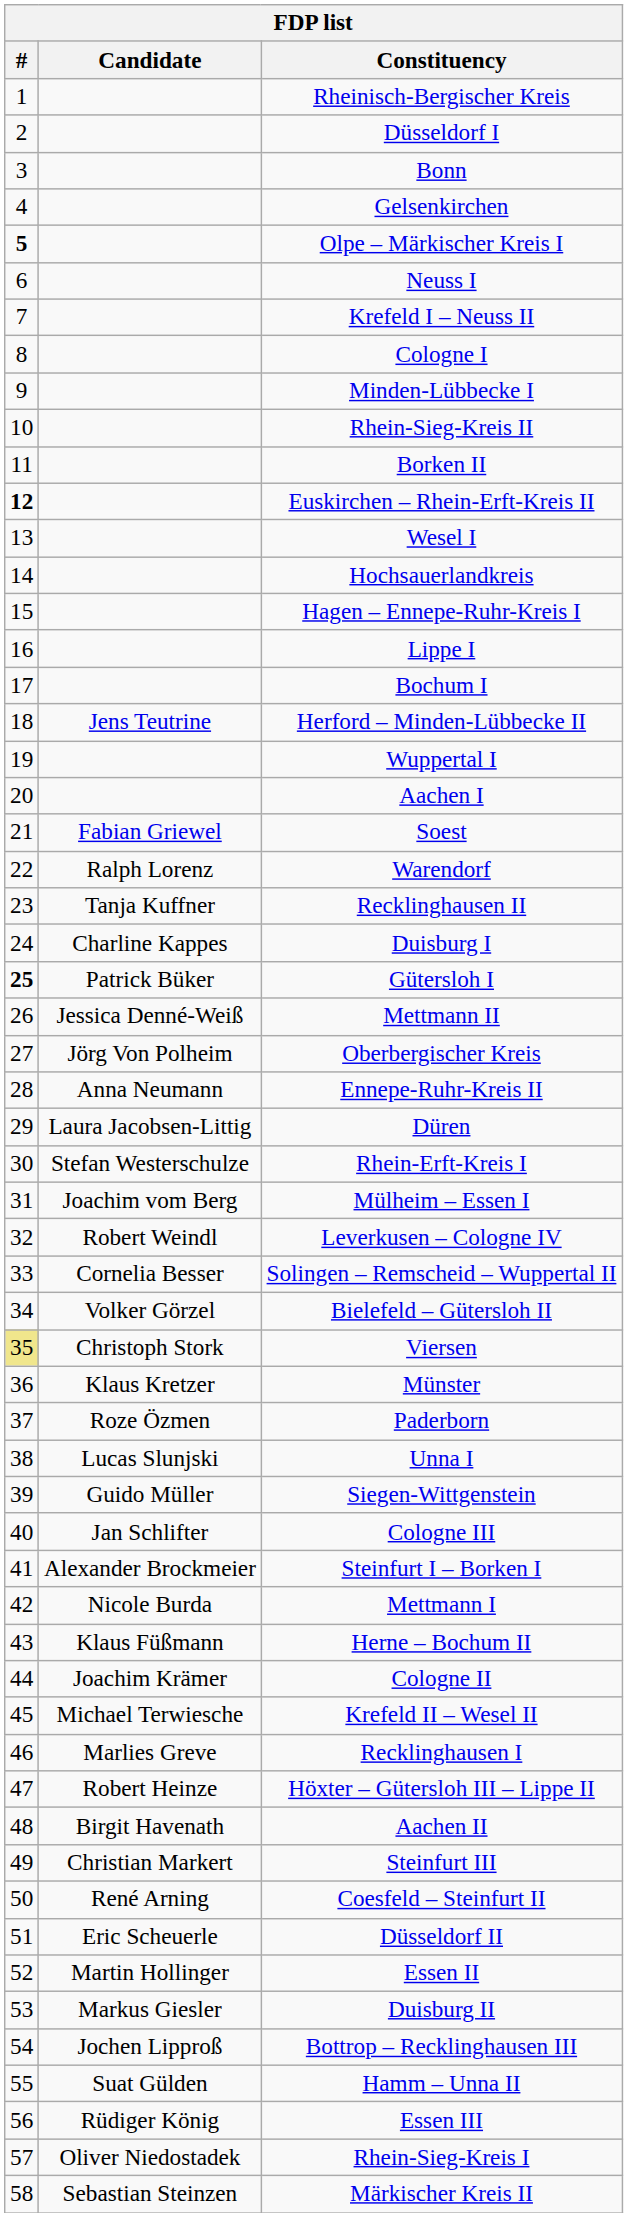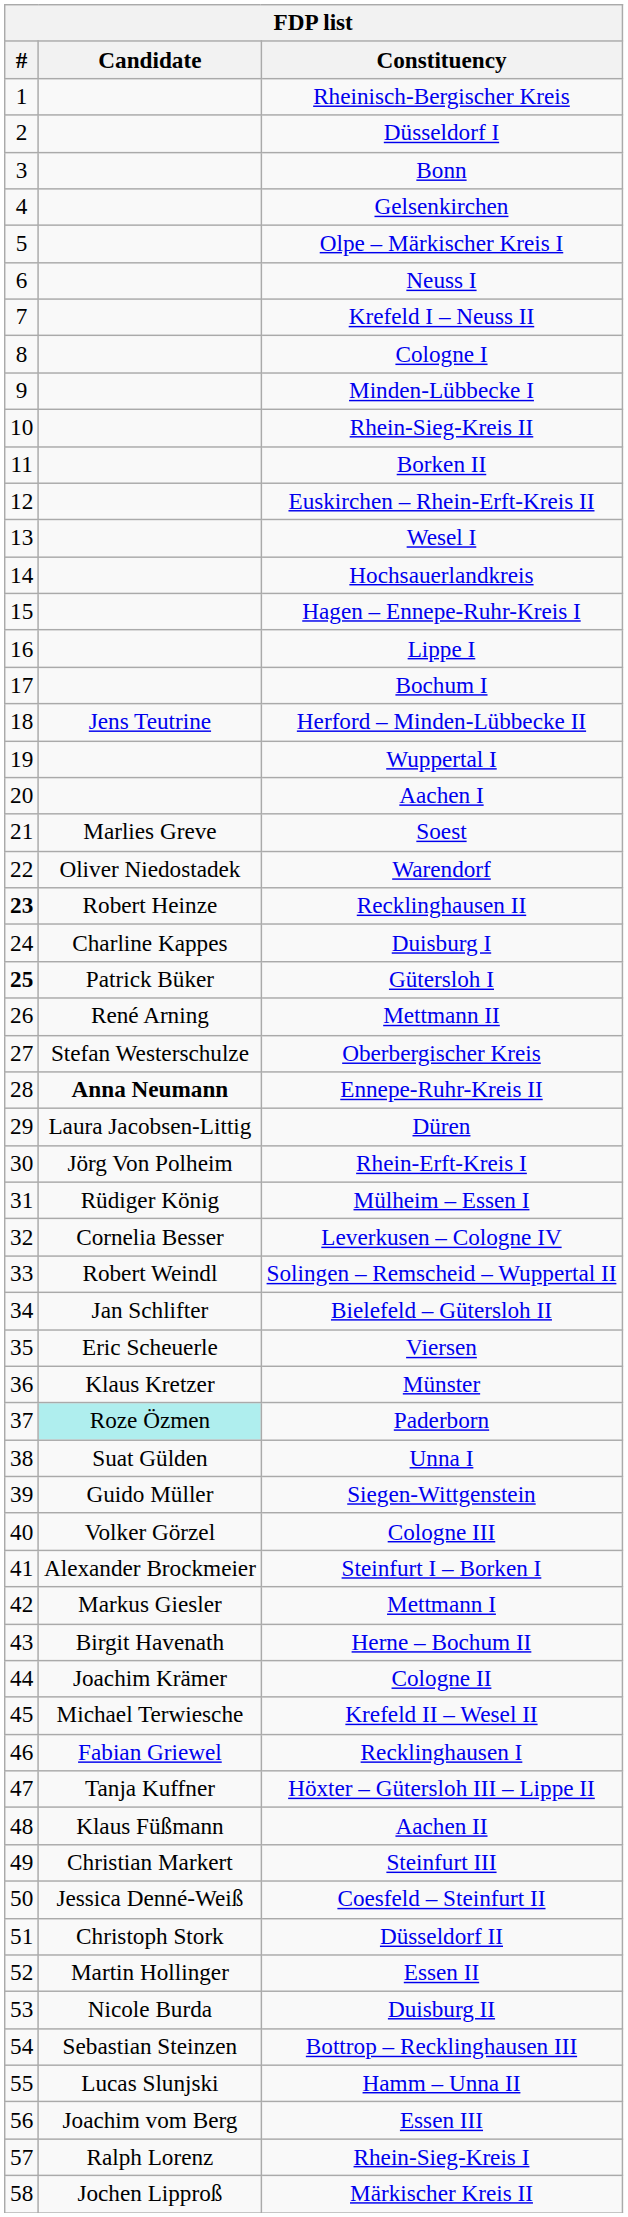 <table class="wikitable mw-collapsible mw-collapsed" style="text-align:center">
 <tr>
 <th colspan=3>FDP list</th>
 </tr>
 <tr>
 <th>#</th>
 <th>Candidate</th>
 <th>Constituency</th>
 </tr>
 <tr>
 <td>1</td>
 <td></td>
 <td><a href='#'>Rheinisch-Bergischer Kreis</a></td>
 </tr>
 <tr>
 <td>2</td>
 <td></td>
 <td><a href='#'>Düsseldorf I</a></td>
 </tr>
 <tr>
 <td>3</td>
 <td></td>
 <td><a href='#'>Bonn</a></td>
 </tr>
 <tr>
 <td>4</td>
 <td></td>
 <td><a href='#'>Gelsenkirchen</a></td>
 </tr>
 <tr>
-<td><strong>5</strong></td>
+<td>5</td>
 <td></td>
 <td><a href='#'>Olpe – Märkischer Kreis I</a></td>
 </tr>
 <tr>
 <td>6</td>
 <td></td>
 <td><a href='#'>Neuss I</a></td>
 </tr>
 <tr>
 <td>7</td>
 <td></td>
 <td><a href='#'>Krefeld I – Neuss II</a></td>
 </tr>
 <tr>
 <td>8</td>
 <td></td>
 <td><a href='#'>Cologne I</a></td>
 </tr>
 <tr>
 <td>9</td>
 <td></td>
 <td><a href='#'>Minden-Lübbecke I</a></td>
 </tr>
 <tr>
 <td>10</td>
 <td></td>
 <td><a href='#'>Rhein-Sieg-Kreis II</a></td>
 </tr>
 <tr>
 <td>11</td>
 <td></td>
 <td><a href='#'>Borken II</a></td>
 </tr>
 <tr>
-<td><strong>12</strong></td>
+<td>12</td>
 <td></td>
 <td><a href='#'>Euskirchen – Rhein-Erft-Kreis II</a></td>
 </tr>
 <tr>
 <td>13</td>
 <td></td>
 <td><a href='#'>Wesel I</a></td>
 </tr>
 <tr>
 <td>14</td>
 <td></td>
 <td><a href='#'>Hochsauerlandkreis</a></td>
 </tr>
 <tr>
 <td>15</td>
 <td></td>
 <td><a href='#'>Hagen – Ennepe-Ruhr-Kreis I</a></td>
 </tr>
 <tr>
 <td>16</td>
 <td></td>
 <td><a href='#'>Lippe I</a></td>
 </tr>
 <tr>
 <td>17</td>
 <td></td>
 <td><a href='#'>Bochum I</a></td>
 </tr>
 <tr>
 <td>18</td>
 <td><a href='#'>Jens Teutrine</a></td>
 <td><a href='#'>Herford – Minden-Lübbecke II</a></td>
 </tr>
 <tr>
 <td>19</td>
 <td></td>
 <td><a href='#'>Wuppertal I</a></td>
 </tr>
 <tr>
 <td>20</td>
 <td></td>
 <td><a href='#'>Aachen I</a></td>
 </tr>
 <tr>
 <td>21</td>
-<td><a href='#'>Fabian Griewel</a></td>
+<td>Marlies Greve</td>
 <td><a href='#'>Soest</a></td>
 </tr>
 <tr>
 <td>22</td>
-<td>Ralph Lorenz</td>
+<td>Oliver Niedostadek</td>
 <td><a href='#'>Warendorf</a></td>
 </tr>
 <tr>
-<td>23</td>
-<td>Tanja Kuffner</td>
+<td><strong>23</strong></td>
+<td>Robert Heinze</td>
 <td><a href='#'>Recklinghausen II</a></td>
 </tr>
 <tr>
 <td>24</td>
 <td>Charline Kappes</td>
 <td><a href='#'>Duisburg I</a></td>
 </tr>
 <tr>
 <td><strong>25</strong></td>
 <td>Patrick Büker</td>
 <td><a href='#'>Gütersloh I</a></td>
 </tr>
 <tr>
 <td>26</td>
-<td>Jessica Denné-Weiß</td>
+<td>René Arning</td>
 <td><a href='#'>Mettmann II</a></td>
 </tr>
 <tr>
 <td>27</td>
-<td>Jörg Von Polheim</td>
+<td>Stefan Westerschulze</td>
 <td><a href='#'>Oberbergischer Kreis</a></td>
 </tr>
 <tr>
 <td>28</td>
-<td>Anna Neumann</td>
+<td><strong>Anna Neumann</strong></td>
 <td><a href='#'>Ennepe-Ruhr-Kreis II</a></td>
 </tr>
 <tr>
 <td>29</td>
 <td>Laura Jacobsen-Littig</td>
 <td><a href='#'>Düren</a></td>
 </tr>
 <tr>
 <td>30</td>
-<td>Stefan Westerschulze</td>
+<td>Jörg Von Polheim</td>
 <td><a href='#'>Rhein-Erft-Kreis I</a></td>
 </tr>
 <tr>
 <td>31</td>
-<td>Joachim vom Berg</td>
+<td>Rüdiger König</td>
 <td><a href='#'>Mülheim – Essen I</a></td>
 </tr>
 <tr>
 <td>32</td>
-<td>Robert Weindl</td>
+<td>Cornelia Besser</td>
 <td><a href='#'>Leverkusen – Cologne IV</a></td>
 </tr>
 <tr>
 <td>33</td>
-<td>Cornelia Besser</td>
+<td>Robert Weindl</td>
 <td><a href='#'>Solingen – Remscheid – Wuppertal II</a></td>
 </tr>
 <tr>
 <td>34</td>
-<td>Volker Görzel</td>
+<td>Jan Schlifter</td>
 <td><a href='#'>Bielefeld – Gütersloh II</a></td>
 </tr>
 <tr>
-<td style="background: khaki;">35</td>
-<td>Christoph Stork</td>
+<td>35</td>
+<td>Eric Scheuerle</td>
 <td><a href='#'>Viersen</a></td>
 </tr>
 <tr>
 <td>36</td>
 <td>Klaus Kretzer</td>
 <td><a href='#'>Münster</a></td>
 </tr>
 <tr>
 <td>37</td>
-<td>Roze Özmen</td>
+<td style="background: paleturquoise;">Roze Özmen</td>
 <td><a href='#'>Paderborn</a></td>
 </tr>
 <tr>
 <td>38</td>
-<td>Lucas Slunjski</td>
+<td>Suat Gülden</td>
 <td><a href='#'>Unna I</a></td>
 </tr>
 <tr>
 <td>39</td>
 <td>Guido Müller</td>
 <td><a href='#'>Siegen-Wittgenstein</a></td>
 </tr>
 <tr>
 <td>40</td>
-<td>Jan Schlifter</td>
+<td>Volker Görzel</td>
 <td><a href='#'>Cologne III</a></td>
 </tr>
 <tr>
 <td>41</td>
 <td>Alexander Brockmeier</td>
 <td><a href='#'>Steinfurt I – Borken I</a></td>
 </tr>
 <tr>
 <td>42</td>
-<td>Nicole Burda</td>
+<td>Markus Giesler</td>
 <td><a href='#'>Mettmann I</a></td>
 </tr>
 <tr>
 <td>43</td>
-<td>Klaus Füßmann</td>
+<td>Birgit Havenath</td>
 <td><a href='#'>Herne – Bochum II</a></td>
 </tr>
 <tr>
 <td>44</td>
 <td>Joachim Krämer</td>
 <td><a href='#'>Cologne II</a></td>
 </tr>
 <tr>
 <td>45</td>
 <td>Michael Terwiesche</td>
 <td><a href='#'>Krefeld II – Wesel II</a></td>
 </tr>
 <tr>
 <td>46</td>
-<td>Marlies Greve</td>
+<td><a href='#'>Fabian Griewel</a></td>
 <td><a href='#'>Recklinghausen I</a></td>
 </tr>
 <tr>
 <td>47</td>
-<td>Robert Heinze</td>
+<td>Tanja Kuffner</td>
 <td><a href='#'>Höxter – Gütersloh III – Lippe II</a></td>
 </tr>
 <tr>
 <td>48</td>
-<td>Birgit Havenath</td>
+<td>Klaus Füßmann</td>
 <td><a href='#'>Aachen II</a></td>
 </tr>
 <tr>
 <td>49</td>
 <td>Christian Markert</td>
 <td><a href='#'>Steinfurt III</a></td>
 </tr>
 <tr>
 <td>50</td>
-<td>René Arning</td>
+<td>Jessica Denné-Weiß</td>
 <td><a href='#'>Coesfeld – Steinfurt II</a></td>
 </tr>
 <tr>
 <td>51</td>
-<td>Eric Scheuerle</td>
+<td>Christoph Stork</td>
 <td><a href='#'>Düsseldorf II</a></td>
 </tr>
 <tr>
 <td>52</td>
 <td>Martin Hollinger</td>
 <td><a href='#'>Essen II</a></td>
 </tr>
 <tr>
 <td>53</td>
-<td>Markus Giesler</td>
+<td>Nicole Burda</td>
 <td><a href='#'>Duisburg II</a></td>
 </tr>
 <tr>
 <td>54</td>
-<td>Jochen Lipproß</td>
+<td>Sebastian Steinzen</td>
 <td><a href='#'>Bottrop – Recklinghausen III</a></td>
 </tr>
 <tr>
 <td>55</td>
-<td>Suat Gülden</td>
+<td>Lucas Slunjski</td>
 <td><a href='#'>Hamm – Unna II</a></td>
 </tr>
 <tr>
 <td>56</td>
-<td>Rüdiger König</td>
+<td>Joachim vom Berg</td>
 <td><a href='#'>Essen III</a></td>
 </tr>
 <tr>
 <td>57</td>
-<td>Oliver Niedostadek</td>
+<td>Ralph Lorenz</td>
 <td><a href='#'>Rhein-Sieg-Kreis I</a></td>
 </tr>
 <tr>
 <td>58</td>
-<td>Sebastian Steinzen</td>
+<td>Jochen Lipproß</td>
 <td><a href='#'>Märkischer Kreis II</a></td>
 </tr>
 </table>
